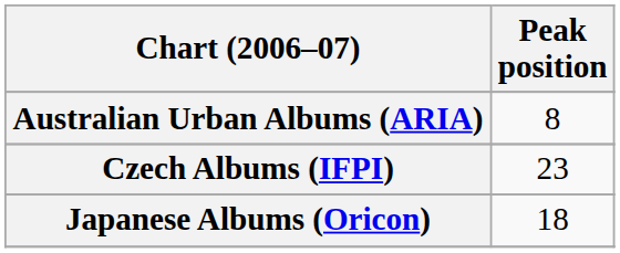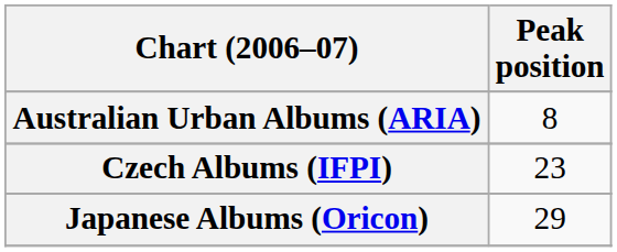 <table class="wikitable sortable plainrowheaders" style="text-align:center">
 <tr>
 <th scope="col">Chart (2006–07)</th>
 <th scope="col">Peak<br> position</th>
 </tr>
 <tr>
 </tr>
 <tr>
 <th scope="row">Australian Urban Albums (<a href='#'>ARIA</a>)</th>
 <td align="center">8</td>
 </tr>
 <tr>
 </tr>
 <tr>
 </tr>
 <tr>
 </tr>
 <tr>
 <th scope="row">Czech Albums (<a href='#'>IFPI</a>)</th>
 <td>23</td>
 </tr>
 <tr>
 </tr>
 <tr>
 </tr>
 <tr>
 </tr>
 <tr>
 </tr>
 <tr>
 </tr>
 <tr>
 <th scope="row">Japanese Albums (<a href='#'>Oricon</a>)</th>
-<td>18</td>
+<td>29</td>
 </tr>
 <tr>
 </tr>
 <tr>
 </tr>
 <tr>
 </tr>
 <tr>
 </tr>
 <tr>
 </tr>
 <tr>
 </tr>
 <tr>
 </tr>
 <tr>
 </tr>
 <tr>
 </tr>
 </table>
